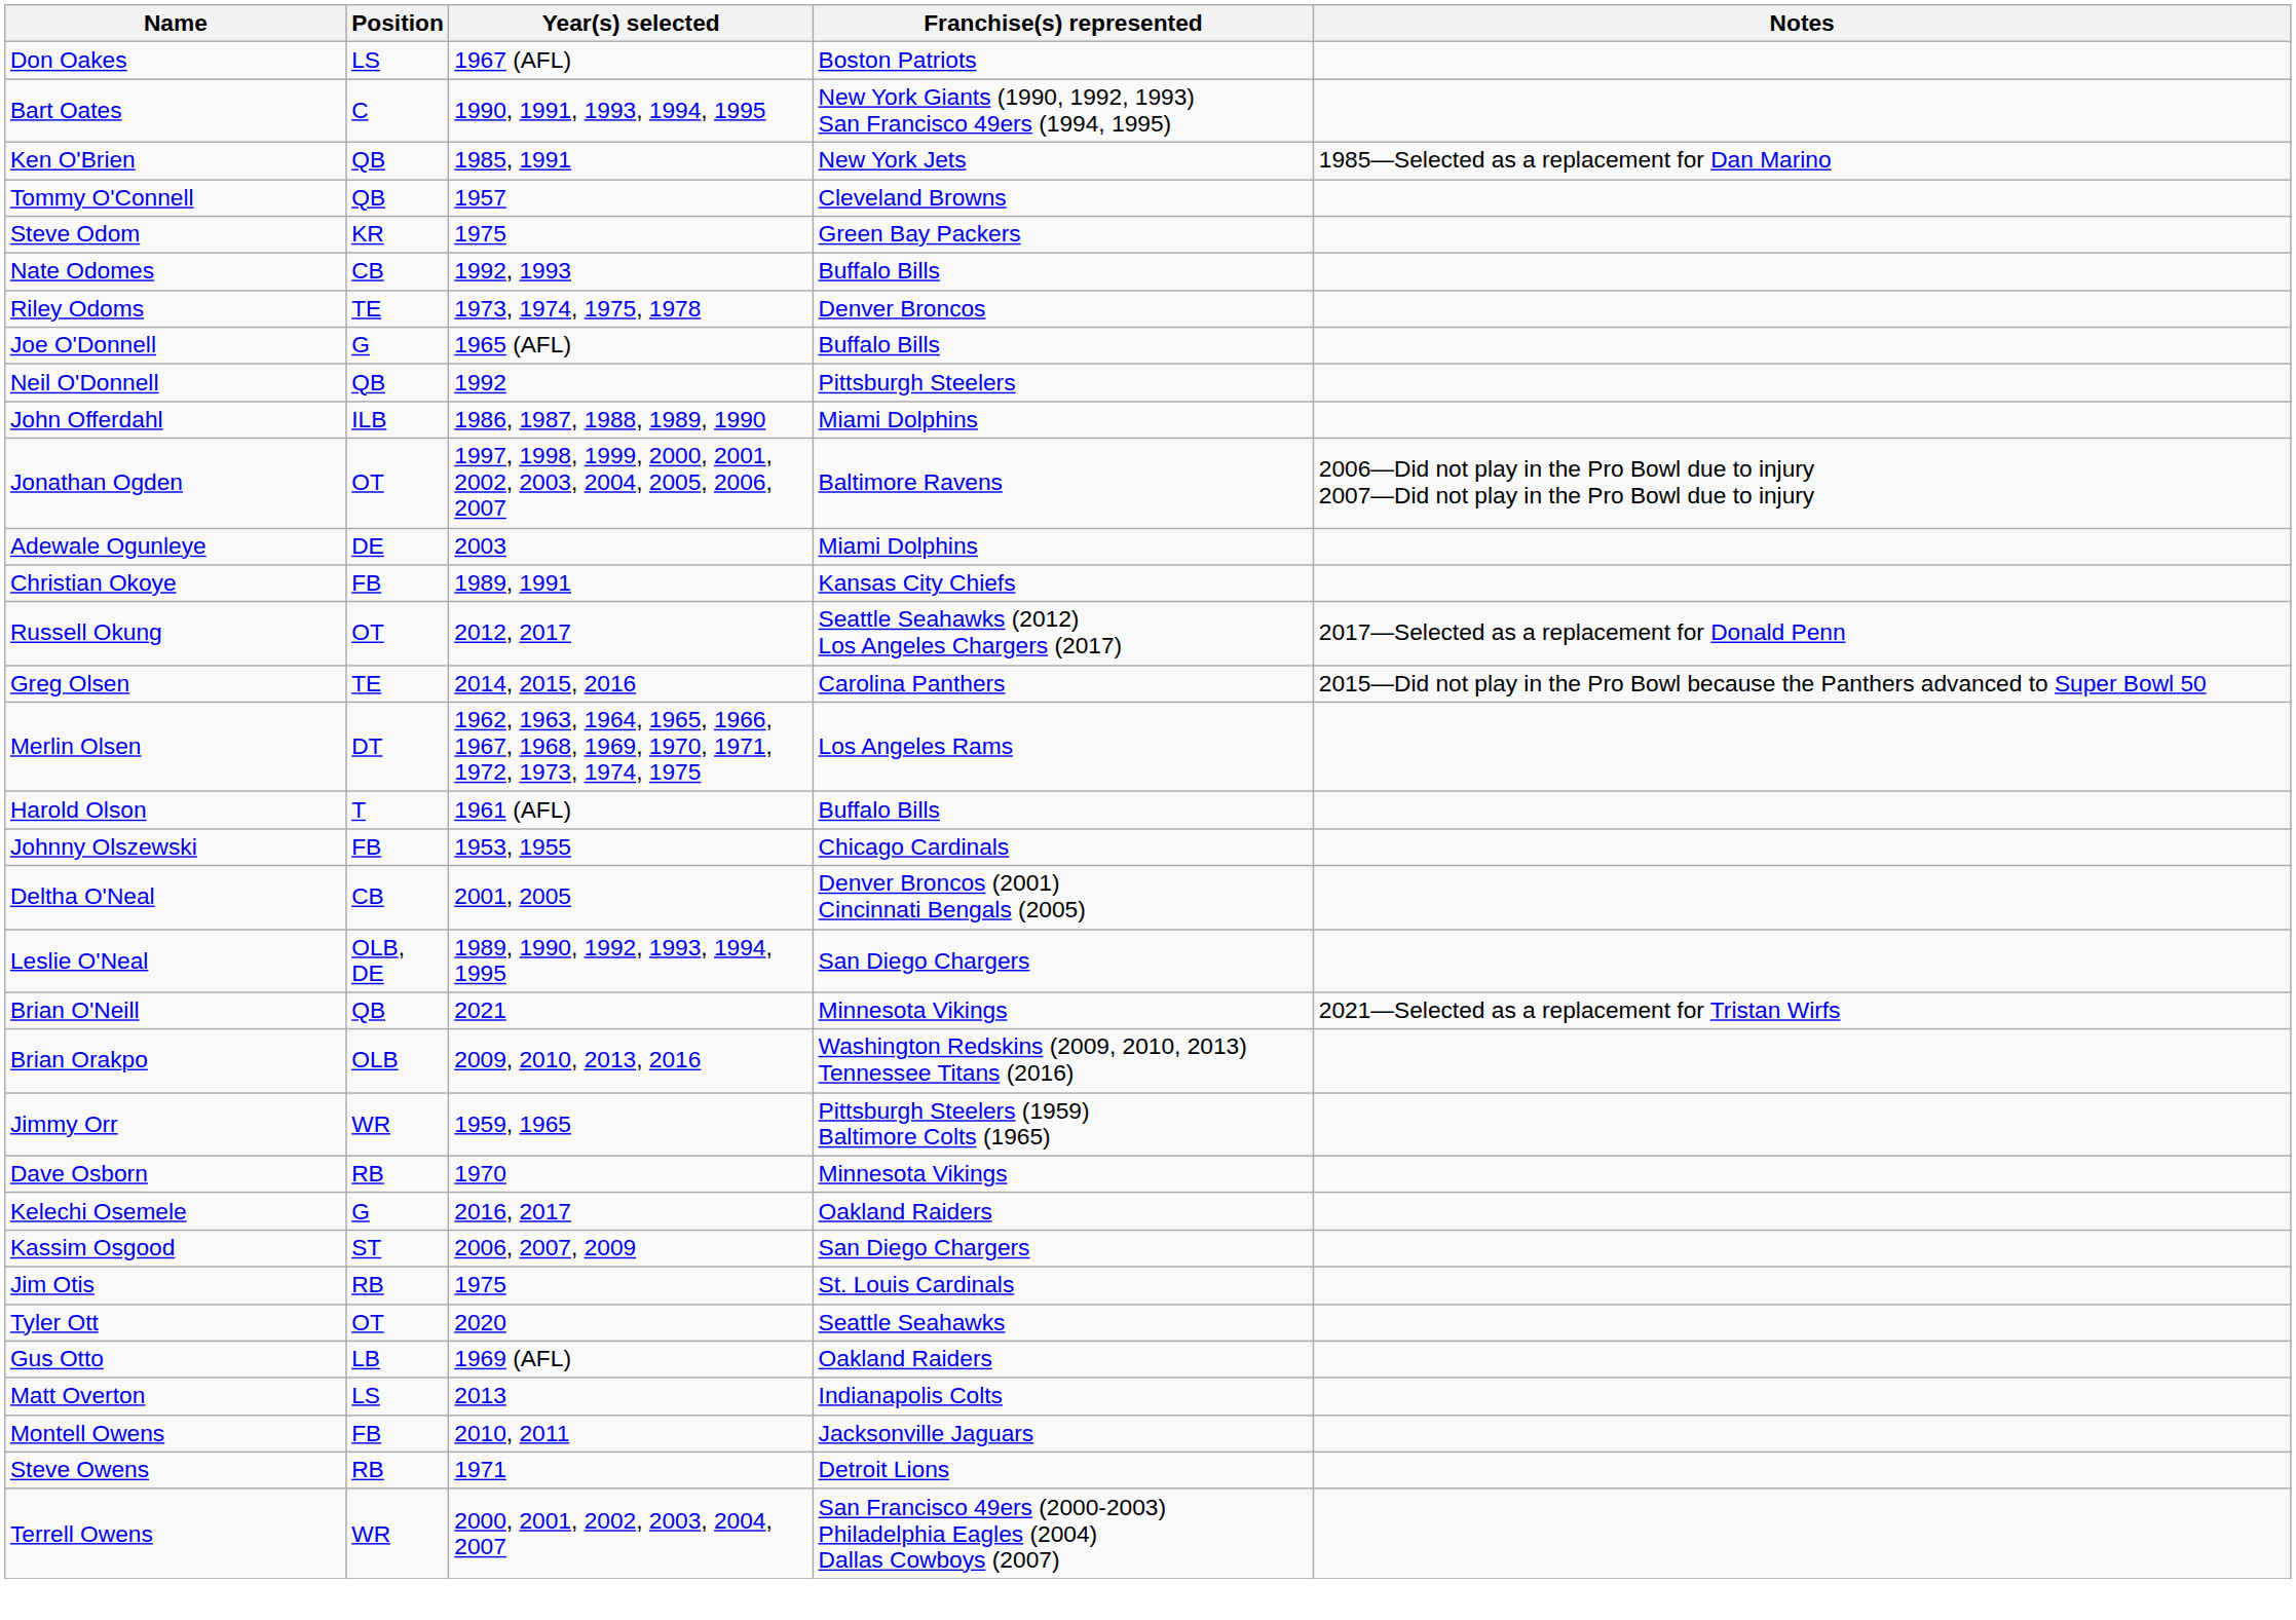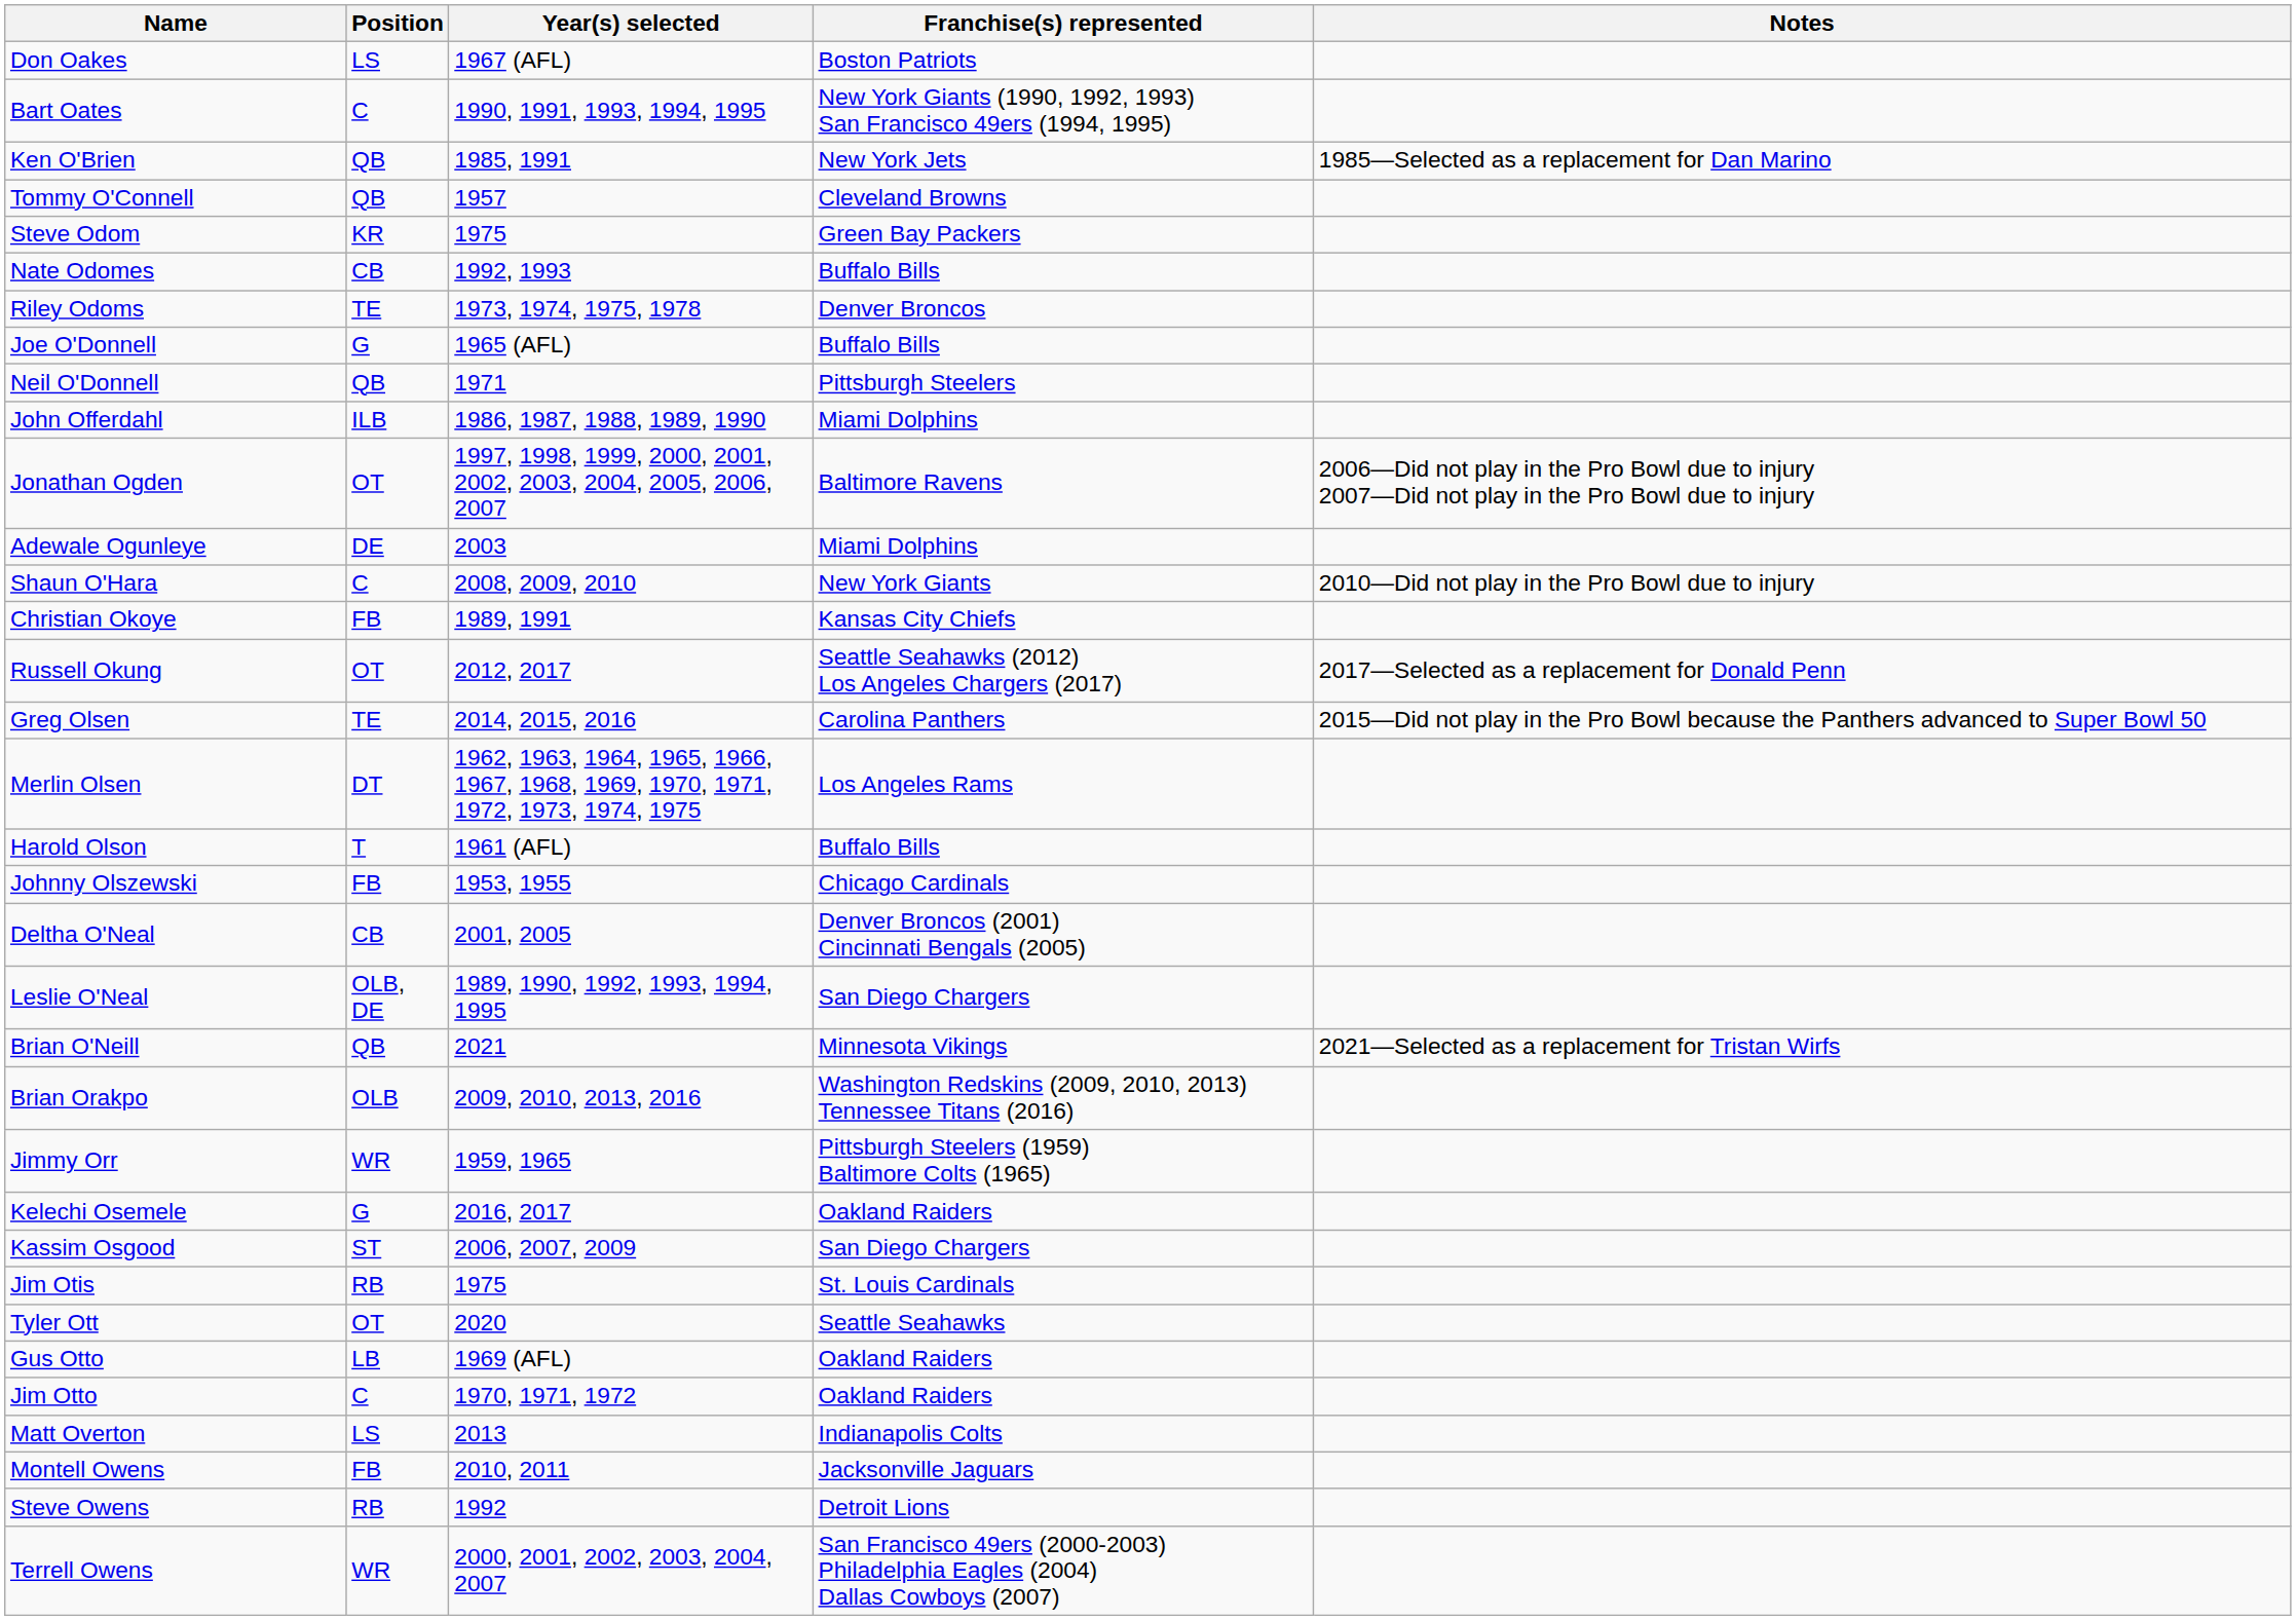 <table class="wikitable">
 <tr>
 <th bgcolor="#DDDDFF" width="15%">Name</th>
 <th bgcolor="#DDDDFF" width="4%">Position</th>
 <th bgcolor="#DDDDFF" width="16%">Year(s) selected</th>
 <th bgcolor="#DDDDFF" width="22%">Franchise(s) represented</th>
 <th bgcolor="#DDDDFF" width="43%">Notes</th>
 </tr>
 <tr>
 <td><a href='#'>Don Oakes</a></td>
 <td><a href='#'>LS</a></td>
 <td><a href='#'>1967</a> (AFL)</td>
 <td><a href='#'>Boston Patriots</a></td>
 <td></td>
 </tr>
 <tr>
 <td><a href='#'>Bart Oates</a></td>
 <td><a href='#'>C</a></td>
 <td><a href='#'>1990</a>, <a href='#'>1991</a>, <a href='#'>1993</a>, <a href='#'>1994</a>, <a href='#'>1995</a></td>
 <td><a href='#'>New York Giants</a> (1990, 1992, 1993) <br><a href='#'>San Francisco 49ers</a> (1994, 1995)</td>
 <td></td>
 </tr>
 <tr>
 <td><a href='#'>Ken O'Brien</a></td>
 <td><a href='#'>QB</a></td>
 <td><a href='#'>1985</a>, <a href='#'>1991</a></td>
 <td><a href='#'>New York Jets</a></td>
 <td>1985—Selected as a replacement for <a href='#'>Dan Marino</a></td>
 </tr>
 <tr>
 <td><a href='#'>Tommy O'Connell</a></td>
 <td><a href='#'>QB</a></td>
 <td><a href='#'>1957</a></td>
 <td><a href='#'>Cleveland Browns</a></td>
 <td></td>
 </tr>
 <tr>
 <td><a href='#'>Steve Odom</a></td>
 <td><a href='#'>KR</a></td>
 <td><a href='#'>1975</a></td>
 <td><a href='#'>Green Bay Packers</a></td>
 <td></td>
 </tr>
 <tr>
 <td><a href='#'>Nate Odomes</a></td>
 <td><a href='#'>CB</a></td>
 <td><a href='#'>1992</a>, <a href='#'>1993</a></td>
 <td><a href='#'>Buffalo Bills</a></td>
 <td></td>
 </tr>
 <tr>
 <td><a href='#'>Riley Odoms</a></td>
 <td><a href='#'>TE</a></td>
 <td><a href='#'>1973</a>, <a href='#'>1974</a>, <a href='#'>1975</a>, <a href='#'>1978</a></td>
 <td><a href='#'>Denver Broncos</a></td>
 <td></td>
 </tr>
 <tr>
 <td><a href='#'>Joe O'Donnell</a></td>
 <td><a href='#'>G</a></td>
 <td><a href='#'>1965</a> (AFL)</td>
 <td><a href='#'>Buffalo Bills</a></td>
 <td></td>
 </tr>
 <tr>
 <td><a href='#'>Neil O'Donnell</a></td>
 <td><a href='#'>QB</a></td>
-<td><a href='#'>1992</a></td>
+<td><a href='#'>1971</a></td>
 <td><a href='#'>Pittsburgh Steelers</a></td>
 <td></td>
 </tr>
 <tr>
 <td><a href='#'>John Offerdahl</a></td>
 <td><a href='#'>ILB</a></td>
 <td><a href='#'>1986</a>, <a href='#'>1987</a>, <a href='#'>1988</a>, <a href='#'>1989</a>, <a href='#'>1990</a></td>
 <td><a href='#'>Miami Dolphins</a></td>
 <td></td>
 </tr>
 <tr>
 <td><a href='#'>Jonathan Ogden</a></td>
 <td><a href='#'>OT</a></td>
 <td><a href='#'>1997</a>, <a href='#'>1998</a>, <a href='#'>1999</a>, <a href='#'>2000</a>, <a href='#'>2001</a>, <a href='#'>2002</a>, <a href='#'>2003</a>, <a href='#'>2004</a>, <a href='#'>2005</a>, <a href='#'>2006</a>, <a href='#'>2007</a></td>
 <td><a href='#'>Baltimore Ravens</a></td>
 <td>2006—Did not play in the Pro Bowl due to injury <br>2007—Did not play in the Pro Bowl due to injury</td>
 </tr>
 <tr>
 <td><a href='#'>Adewale Ogunleye</a></td>
 <td><a href='#'>DE</a></td>
 <td><a href='#'>2003</a></td>
 <td><a href='#'>Miami Dolphins</a></td>
 <td></td>
+</tr>
+<tr>
+<td><a href='#'>Shaun O'Hara</a></td>
+<td><a href='#'>C</a></td>
+<td><a href='#'>2008</a>, <a href='#'>2009</a>, <a href='#'>2010</a></td>
+<td><a href='#'>New York Giants</a></td>
+<td>2010—Did not play in the Pro Bowl due to injury</td>
 </tr>
 <tr>
 <td><a href='#'>Christian Okoye</a></td>
 <td><a href='#'>FB</a></td>
 <td><a href='#'>1989</a>, <a href='#'>1991</a></td>
 <td><a href='#'>Kansas City Chiefs</a></td>
 <td></td>
 </tr>
 <tr>
 <td><a href='#'>Russell Okung</a></td>
 <td><a href='#'>OT</a></td>
 <td><a href='#'>2012</a>, <a href='#'>2017</a></td>
 <td><a href='#'>Seattle Seahawks</a> (2012) <br><a href='#'>Los Angeles Chargers</a> (2017)</td>
 <td>2017—Selected as a replacement for <a href='#'>Donald Penn</a></td>
 </tr>
 <tr>
 <td><a href='#'>Greg Olsen</a></td>
 <td><a href='#'>TE</a></td>
 <td><a href='#'>2014</a>, <a href='#'>2015</a>, <a href='#'>2016</a></td>
 <td><a href='#'>Carolina Panthers</a></td>
 <td>2015—Did not play in the Pro Bowl because the Panthers advanced to <a href='#'>Super Bowl 50</a></td>
 </tr>
 <tr>
 <td><a href='#'>Merlin Olsen</a></td>
 <td><a href='#'>DT</a></td>
 <td><a href='#'>1962</a>, <a href='#'>1963</a>, <a href='#'>1964</a>, <a href='#'>1965</a>, <a href='#'>1966</a>, <a href='#'>1967</a>, <a href='#'>1968</a>, <a href='#'>1969</a>, <a href='#'>1970</a>, <a href='#'>1971</a>, <a href='#'>1972</a>, <a href='#'>1973</a>, <a href='#'>1974</a>, <a href='#'>1975</a></td>
 <td><a href='#'>Los Angeles Rams</a></td>
 <td></td>
 </tr>
 <tr>
 <td><a href='#'>Harold Olson</a></td>
 <td><a href='#'>T</a></td>
 <td><a href='#'>1961</a> (AFL)</td>
 <td><a href='#'>Buffalo Bills</a></td>
 <td></td>
 </tr>
 <tr>
 <td><a href='#'>Johnny Olszewski</a></td>
 <td><a href='#'>FB</a></td>
 <td><a href='#'>1953</a>, <a href='#'>1955</a></td>
 <td><a href='#'>Chicago Cardinals</a></td>
 <td></td>
 </tr>
 <tr>
 <td><a href='#'>Deltha O'Neal</a></td>
 <td><a href='#'>CB</a></td>
 <td><a href='#'>2001</a>, <a href='#'>2005</a></td>
 <td><a href='#'>Denver Broncos</a> (2001)<br><a href='#'>Cincinnati Bengals</a> (2005)</td>
 <td></td>
 </tr>
 <tr>
 <td><a href='#'>Leslie O'Neal</a></td>
 <td><a href='#'>OLB</a>, <a href='#'>DE</a></td>
 <td><a href='#'>1989</a>, <a href='#'>1990</a>, <a href='#'>1992</a>, <a href='#'>1993</a>, <a href='#'>1994</a>, <a href='#'>1995</a></td>
 <td><a href='#'>San Diego Chargers</a></td>
 <td></td>
 </tr>
 <tr>
 <td><a href='#'>Brian O'Neill</a></td>
 <td><a href='#'>QB</a></td>
 <td><a href='#'>2021</a></td>
 <td><a href='#'>Minnesota Vikings</a></td>
 <td>2021—Selected as a replacement for <a href='#'>Tristan Wirfs</a></td>
 </tr>
 <tr>
 <td><a href='#'>Brian Orakpo</a></td>
 <td><a href='#'>OLB</a></td>
 <td><a href='#'>2009</a>, <a href='#'>2010</a>, <a href='#'>2013</a>, <a href='#'>2016</a></td>
 <td><a href='#'>Washington Redskins</a> (2009, 2010, 2013)<br><a href='#'>Tennessee Titans</a> (2016)</td>
 <td></td>
 </tr>
 <tr>
 <td><a href='#'>Jimmy Orr</a></td>
 <td><a href='#'>WR</a></td>
 <td><a href='#'>1959</a>, <a href='#'>1965</a></td>
 <td><a href='#'>Pittsburgh Steelers</a> (1959)<br><a href='#'>Baltimore Colts</a> (1965)</td>
 <td></td>
 </tr>
 <tr>
-<td><a href='#'>Dave Osborn</a></td>
-<td><a href='#'>RB</a></td>
-<td><a href='#'>1970</a></td>
-<td><a href='#'>Minnesota Vikings</a></td>
-<td></td>
-</tr>
-<tr>
 <td><a href='#'>Kelechi Osemele</a></td>
 <td><a href='#'>G</a></td>
 <td><a href='#'>2016</a>, <a href='#'>2017</a></td>
 <td><a href='#'>Oakland Raiders</a></td>
 <td></td>
 </tr>
 <tr>
 <td><a href='#'>Kassim Osgood</a></td>
 <td><a href='#'>ST</a></td>
 <td><a href='#'>2006</a>, <a href='#'>2007</a>, <a href='#'>2009</a></td>
 <td><a href='#'>San Diego Chargers</a></td>
 <td></td>
 </tr>
 <tr>
 <td><a href='#'>Jim Otis</a></td>
 <td><a href='#'>RB</a></td>
 <td><a href='#'>1975</a></td>
 <td><a href='#'>St. Louis Cardinals</a></td>
 <td></td>
 </tr>
 <tr>
 <td><a href='#'>Tyler Ott</a></td>
 <td><a href='#'>OT</a></td>
 <td><a href='#'>2020</a></td>
 <td><a href='#'>Seattle Seahawks</a></td>
 <td></td>
 </tr>
 <tr>
 <td><a href='#'>Gus Otto</a></td>
 <td><a href='#'>LB</a></td>
 <td><a href='#'>1969</a> (AFL)</td>
 <td><a href='#'>Oakland Raiders</a></td>
 <td></td>
 </tr>
 <tr>
+<td><a href='#'>Jim Otto</a></td>
+<td><a href='#'>C</a></td>
+<td><a href='#'>1970</a>, <a href='#'>1971</a>, <a href='#'>1972</a></td>
+<td><a href='#'>Oakland Raiders</a></td>
+<td></td>
+</tr>
+<tr>
 <td><a href='#'>Matt Overton</a></td>
 <td><a href='#'>LS</a></td>
 <td><a href='#'>2013</a></td>
 <td><a href='#'>Indianapolis Colts</a></td>
 <td></td>
 </tr>
 <tr>
 <td><a href='#'>Montell Owens</a></td>
 <td><a href='#'>FB</a></td>
 <td><a href='#'>2010</a>, <a href='#'>2011</a></td>
 <td><a href='#'>Jacksonville Jaguars</a></td>
 <td></td>
 </tr>
 <tr>
 <td><a href='#'>Steve Owens</a></td>
 <td><a href='#'>RB</a></td>
-<td><a href='#'>1971</a></td>
+<td><a href='#'>1992</a></td>
 <td><a href='#'>Detroit Lions</a></td>
 <td></td>
 </tr>
 <tr>
 <td><a href='#'>Terrell Owens</a></td>
 <td><a href='#'>WR</a></td>
 <td><a href='#'>2000</a>, <a href='#'>2001</a>, <a href='#'>2002</a>, <a href='#'>2003</a>, <a href='#'>2004</a>, <a href='#'>2007</a></td>
 <td><a href='#'>San Francisco 49ers</a> (2000-2003)<br><a href='#'>Philadelphia Eagles</a> (2004)<br><a href='#'>Dallas Cowboys</a> (2007)</td>
 <td></td>
 </tr>
 </table>
